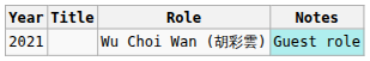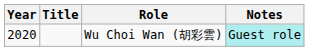 <table class="wikitable">
 <tr>
 <th>Year</th>
 <th>Title</th>
 <th>Role</th>
 <th>Notes</th>
 </tr>
 <tr>
-<td>2021</td>
+<td>2020</td>
 <td><em></em></td>
 <td>Wu Choi Wan (胡彩雲)</td>
 <td style="background: paleturquoise;">Guest role</td>
 </tr>
 </table>
